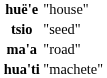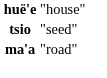 <table>
 <tr>
 <th>huë'e</th>
 <td>"house"</td>
 </tr>
 <tr>
 <th>tsio</th>
 <td>"seed"</td>
 </tr>
 <tr>
 <th>ma'a</th>
 <td>"road"</td>
 </tr>
-<tr>
-<th>hua'ti</th>
-<td>"machete"</td>
-</tr>
 </table>
